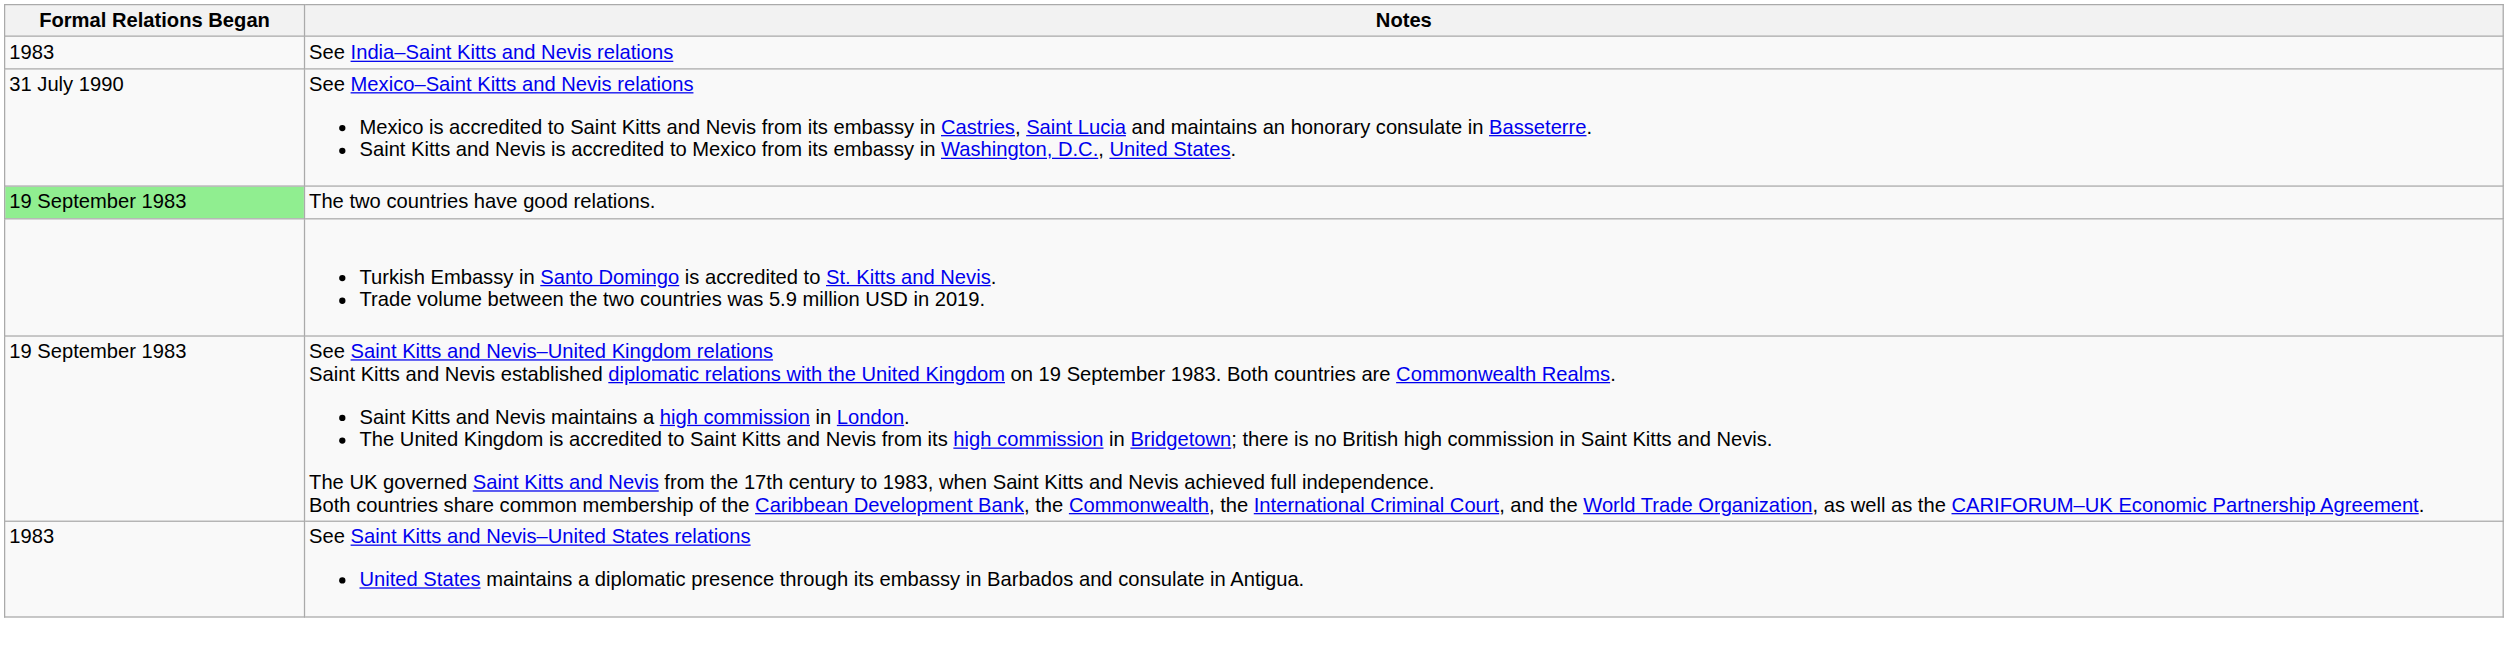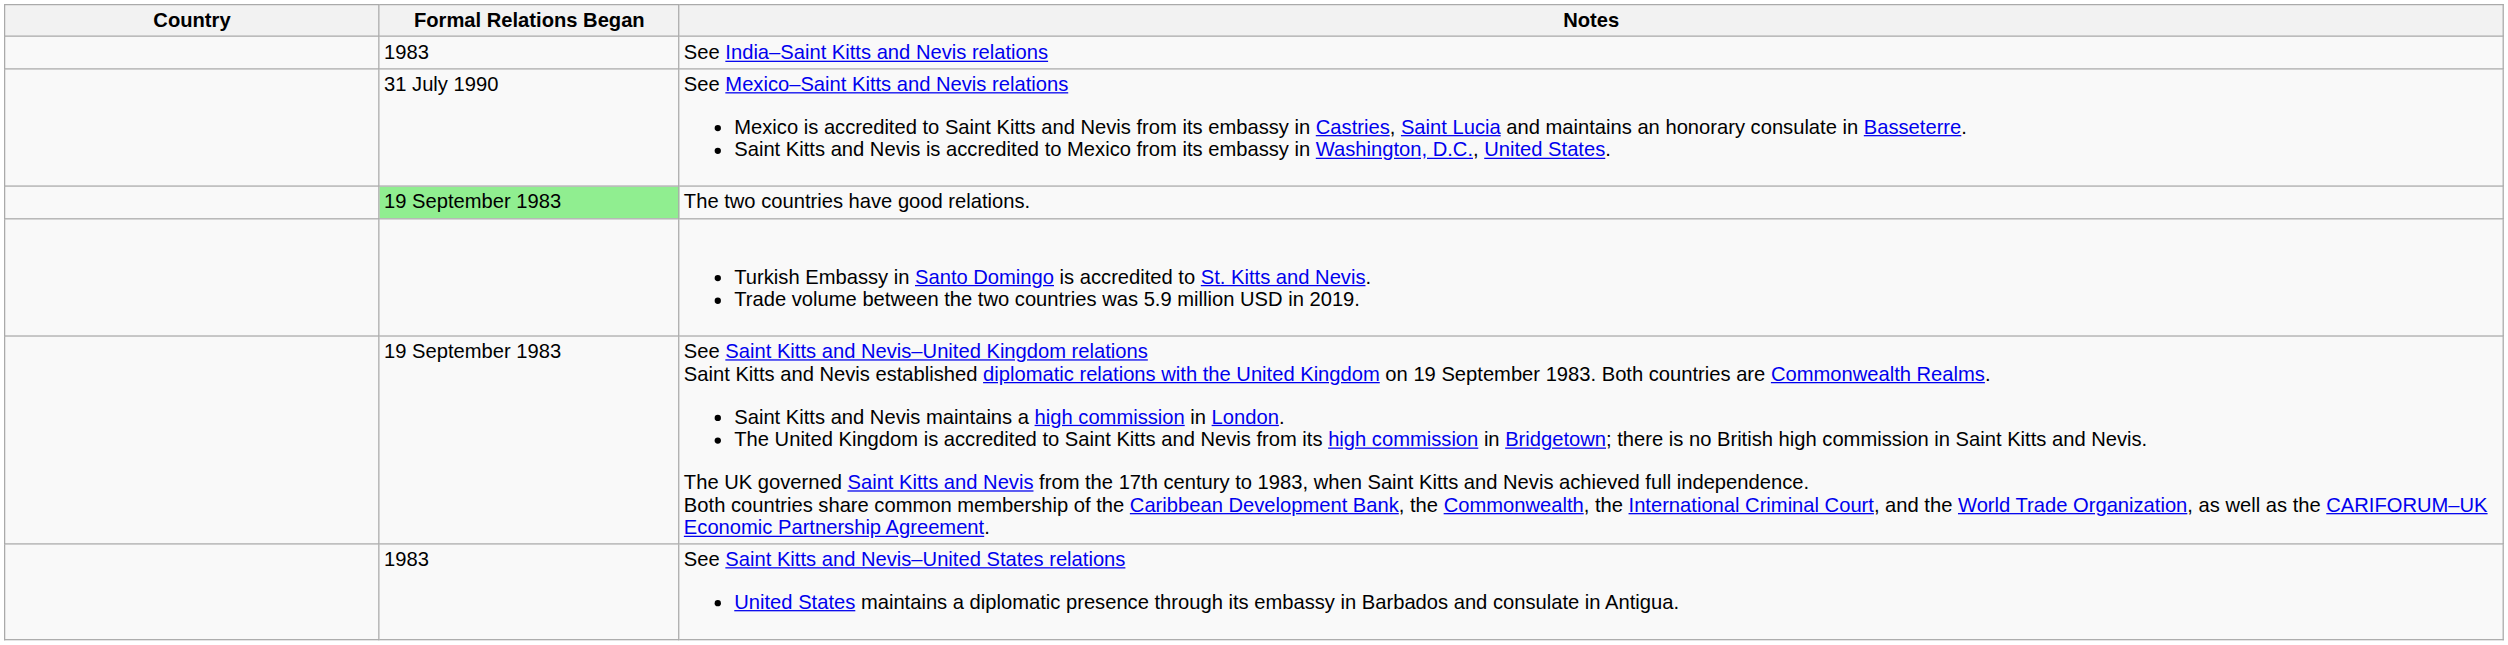 <table class="wikitable sortable" style="width:100%; margin:auto;">
 <tr>
+<th style="width:15%;">Country</th>
 <th style="width:12%;">Formal Relations Began</th>
 <th>Notes</th>
 </tr>
 <tr valign="top">
+<td></td>
 <td>1983</td>
 <td>See <a href='#'>India–Saint Kitts and Nevis relations</a></td>
 </tr>
 <tr valign="top">
+<td></td>
 <td>31 July 1990</td>
 <td>See <a href='#'>Mexico–Saint Kitts and Nevis relations</a><br><ul><li>Mexico is accredited to Saint Kitts and Nevis from its embassy in <a href='#'>Castries</a>, <a href='#'>Saint Lucia</a> and maintains an honorary consulate in <a href='#'>Basseterre</a>.</li><li>Saint Kitts and Nevis is accredited to Mexico from its embassy in <a href='#'>Washington, D.C.</a>, <a href='#'>United States</a>.</li></ul></td>
 </tr>
 <tr valign="top">
+<td></td>
 <td style="background: lightgreen;">19 September 1983</td>
 <td>The two countries have good relations.</td>
 </tr>
 <tr valign="top">
 <td></td>
+<td></td>
 <td><br><ul><li>Turkish Embassy in <a href='#'>Santo Domingo</a> is accredited to <a href='#'>St. Kitts and Nevis</a>.</li><li>Trade volume between the two countries was 5.9 million USD in 2019.</li></ul></td>
 </tr>
 <tr valign="top">
+<td></td>
 <td>19 September 1983</td>
 <td>See <a href='#'>Saint Kitts and Nevis–United Kingdom relations</a><br>Saint Kitts and Nevis established <a href='#'>diplomatic relations with the United Kingdom</a> on 19 September 1983. Both countries are <a href='#'>Commonwealth Realms</a>.<ul><li>Saint Kitts and Nevis maintains a <a href='#'>high commission</a> in <a href='#'>London</a>.</li><li>The United Kingdom is accredited to Saint Kitts and Nevis from its <a href='#'>high commission</a> in <a href='#'>Bridgetown</a>; there is no British high commission in Saint Kitts and Nevis.</li></ul>The UK governed <a href='#'>Saint Kitts and Nevis</a> from the 17th century to 1983, when Saint Kitts and Nevis achieved full independence.<br>Both countries share common membership of the <a href='#'>Caribbean Development Bank</a>, the <a href='#'>Commonwealth</a>, the <a href='#'>International Criminal Court</a>, and the <a href='#'>World Trade Organization</a>, as well as the <a href='#'>CARIFORUM–UK Economic Partnership Agreement</a>.</td>
 </tr>
 <tr valign="top">
+<td></td>
 <td>1983</td>
 <td>See <a href='#'>Saint Kitts and Nevis–United States relations</a><br><ul><li><a href='#'>United States</a> maintains a diplomatic presence through its embassy in Barbados and consulate in Antigua.</li></ul></td>
 </tr>
 </table>
